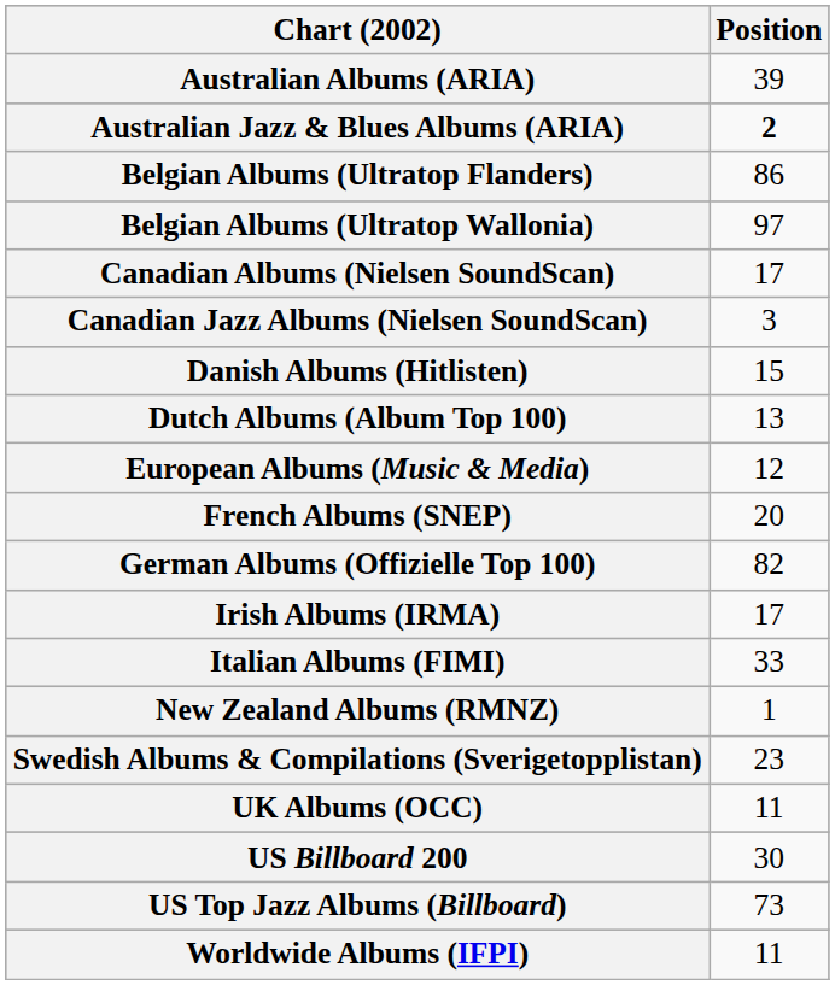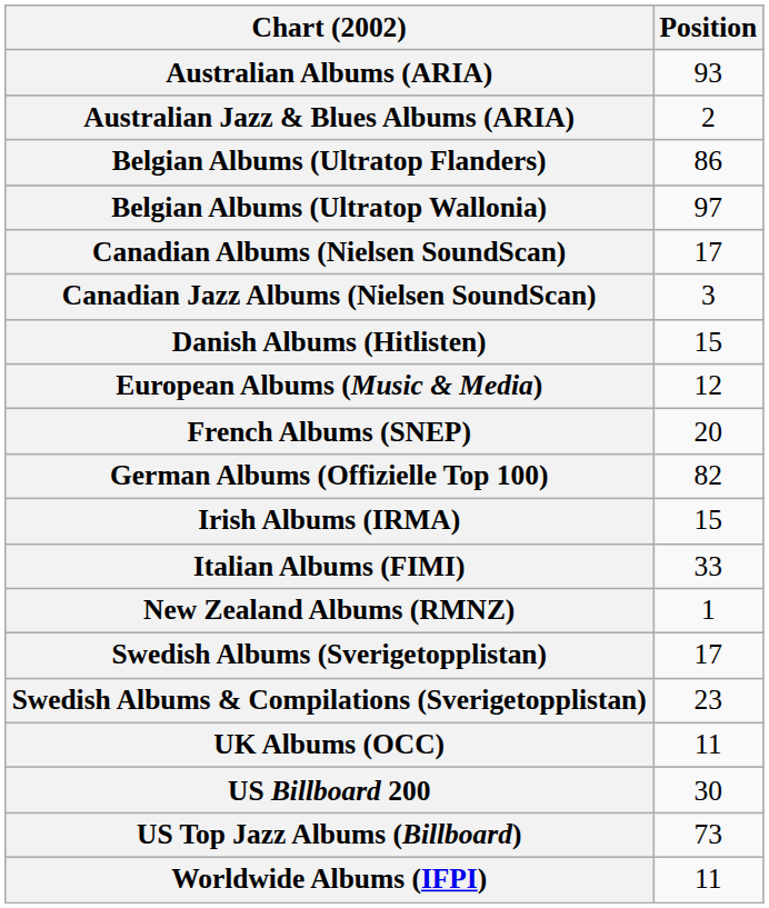 <table class="wikitable sortable plainrowheaders" style="text-align:center;">
 <tr>
 <th scope="col">Chart (2002)</th>
 <th scope="col">Position</th>
 </tr>
 <tr>
 <th scope="row">Australian Albums (ARIA)</th>
-<td>39</td>
+<td>93</td>
 </tr>
 <tr>
 <th scope="row">Australian Jazz & Blues Albums (ARIA)</th>
-<td><strong>2</strong></td>
+<td>2</td>
 </tr>
 <tr>
 <th scope="row">Belgian Albums (Ultratop Flanders)</th>
 <td>86</td>
 </tr>
 <tr>
 <th scope="row">Belgian Albums (Ultratop Wallonia)</th>
 <td>97</td>
 </tr>
 <tr>
 <th scope="row">Canadian Albums (Nielsen SoundScan)</th>
 <td>17</td>
 </tr>
 <tr>
 <th scope="row">Canadian Jazz Albums (Nielsen SoundScan)</th>
 <td>3</td>
 </tr>
 <tr>
 <th scope="row">Danish Albums (Hitlisten)</th>
 <td>15</td>
 </tr>
 <tr>
-<th scope="row">Dutch Albums (Album Top 100)</th>
-<td>13</td>
-</tr>
-<tr>
 <th scope="row">European Albums (<em>Music & Media</em>)</th>
 <td>12</td>
 </tr>
 <tr>
 <th scope="row">French Albums (SNEP)</th>
 <td>20</td>
 </tr>
 <tr>
 <th scope="row">German Albums (Offizielle Top 100)</th>
 <td>82</td>
 </tr>
 <tr>
 <th scope="row">Irish Albums (IRMA)</th>
-<td>17</td>
+<td>15</td>
 </tr>
 <tr>
 <th scope="row">Italian Albums (FIMI)</th>
 <td>33</td>
 </tr>
 <tr>
 <th scope="row">New Zealand Albums (RMNZ)</th>
 <td>1</td>
+</tr>
+<tr>
+<th scope="row">Swedish Albums (Sverigetopplistan)</th>
+<td>17</td>
 </tr>
 <tr>
 <th scope="row">Swedish Albums & Compilations (Sverigetopplistan)</th>
 <td>23</td>
 </tr>
 <tr>
 <th scope="row">UK Albums (OCC)</th>
 <td>11</td>
 </tr>
 <tr>
 <th scope="row">US <em>Billboard</em> 200</th>
 <td>30</td>
 </tr>
 <tr>
 <th scope="row">US Top Jazz Albums (<em>Billboard</em>)</th>
 <td>73</td>
 </tr>
 <tr>
 <th scope="row">Worldwide Albums (<a href='#'>IFPI</a>)</th>
 <td>11</td>
 </tr>
 </table>
